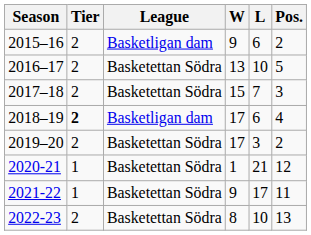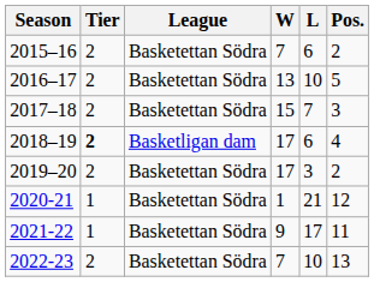 <table class="wikitable">
 <tr>
 <th>Season</th>
 <th>Tier</th>
 <th>League</th>
 <th>W</th>
 <th>L</th>
 <th>Pos.</th>
 </tr>
 <tr>
 <td>2015–16</td>
 <td>2</td>
-<td><a href='#'>Basketligan dam</a></td>
-<td>9</td>
+<td>Basketettan Södra</td>
+<td>7</td>
 <td>6</td>
 <td>2</td>
 </tr>
 <tr>
 <td>2016–17</td>
 <td>2</td>
 <td>Basketettan Södra</td>
 <td>13</td>
 <td>10</td>
 <td>5</td>
 </tr>
 <tr>
 <td>2017–18</td>
 <td>2</td>
 <td>Basketettan Södra</td>
 <td>15</td>
 <td>7</td>
 <td>3</td>
 </tr>
 <tr>
 <td>2018–19</td>
 <td><strong>2</strong></td>
 <td><a href='#'>Basketligan dam</a></td>
 <td>17</td>
 <td>6</td>
 <td>4</td>
 </tr>
 <tr>
 <td>2019–20</td>
 <td>2</td>
 <td>Basketettan Södra</td>
 <td>17</td>
 <td>3</td>
 <td>2</td>
 </tr>
 <tr>
 <td><a href='#'>2020-21</a></td>
 <td>1</td>
 <td>Basketettan Södra</td>
 <td>1</td>
 <td>21</td>
 <td>12</td>
 </tr>
 <tr>
 <td><a href='#'>2021-22</a></td>
 <td>1</td>
 <td>Basketettan Södra</td>
 <td>9</td>
 <td>17</td>
 <td>11</td>
 </tr>
 <tr>
 <td><a href='#'>2022-23</a></td>
 <td>2</td>
 <td>Basketettan Södra</td>
-<td>8</td>
+<td>7</td>
 <td>10</td>
 <td>13</td>
 </tr>
 </table>
